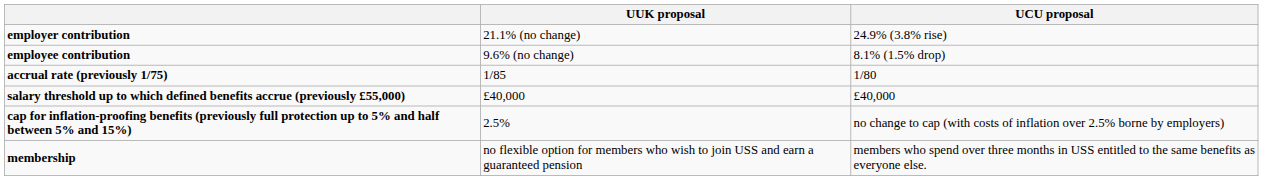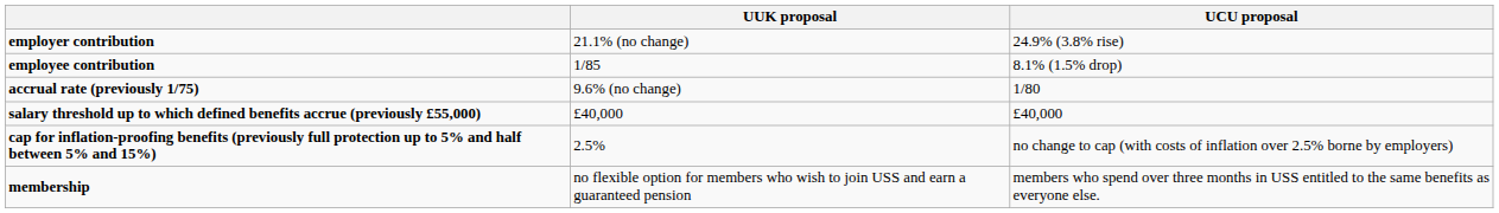 <table class="wikitable">
 <tr>
 <th></th>
 <th>UUK proposal</th>
 <th>UCU proposal</th>
 </tr>
 <tr>
 <td><strong>employer contribution</strong></td>
 <td>21.1% (no change)</td>
 <td>24.9% (3.8% rise)</td>
 </tr>
 <tr>
 <td><strong>employee contribution</strong></td>
-<td>9.6% (no change)</td>
+<td>1/85</td>
 <td>8.1% (1.5% drop)</td>
 </tr>
 <tr>
 <td><strong>accrual rate (previously 1/75)</strong></td>
-<td>1/85</td>
+<td>9.6% (no change)</td>
 <td>1/80</td>
 </tr>
 <tr>
 <td><strong>salary threshold up to which defined benefits accrue (previously £55,000)</strong></td>
 <td>£40,000</td>
 <td>£40,000</td>
 </tr>
 <tr>
 <td><strong>cap for inflation-proofing benefits (previously full protection up to 5% and half between 5% and 15%)</strong></td>
 <td>2.5%</td>
 <td>no change to cap (with costs of inflation over 2.5% borne by employers)</td>
 </tr>
 <tr>
 <td><strong>membership</strong></td>
 <td>no flexible option for members who wish to join USS and earn a guaranteed pension</td>
 <td>members who spend over three months in USS entitled to the same benefits as everyone else.</td>
 </tr>
 </table>
